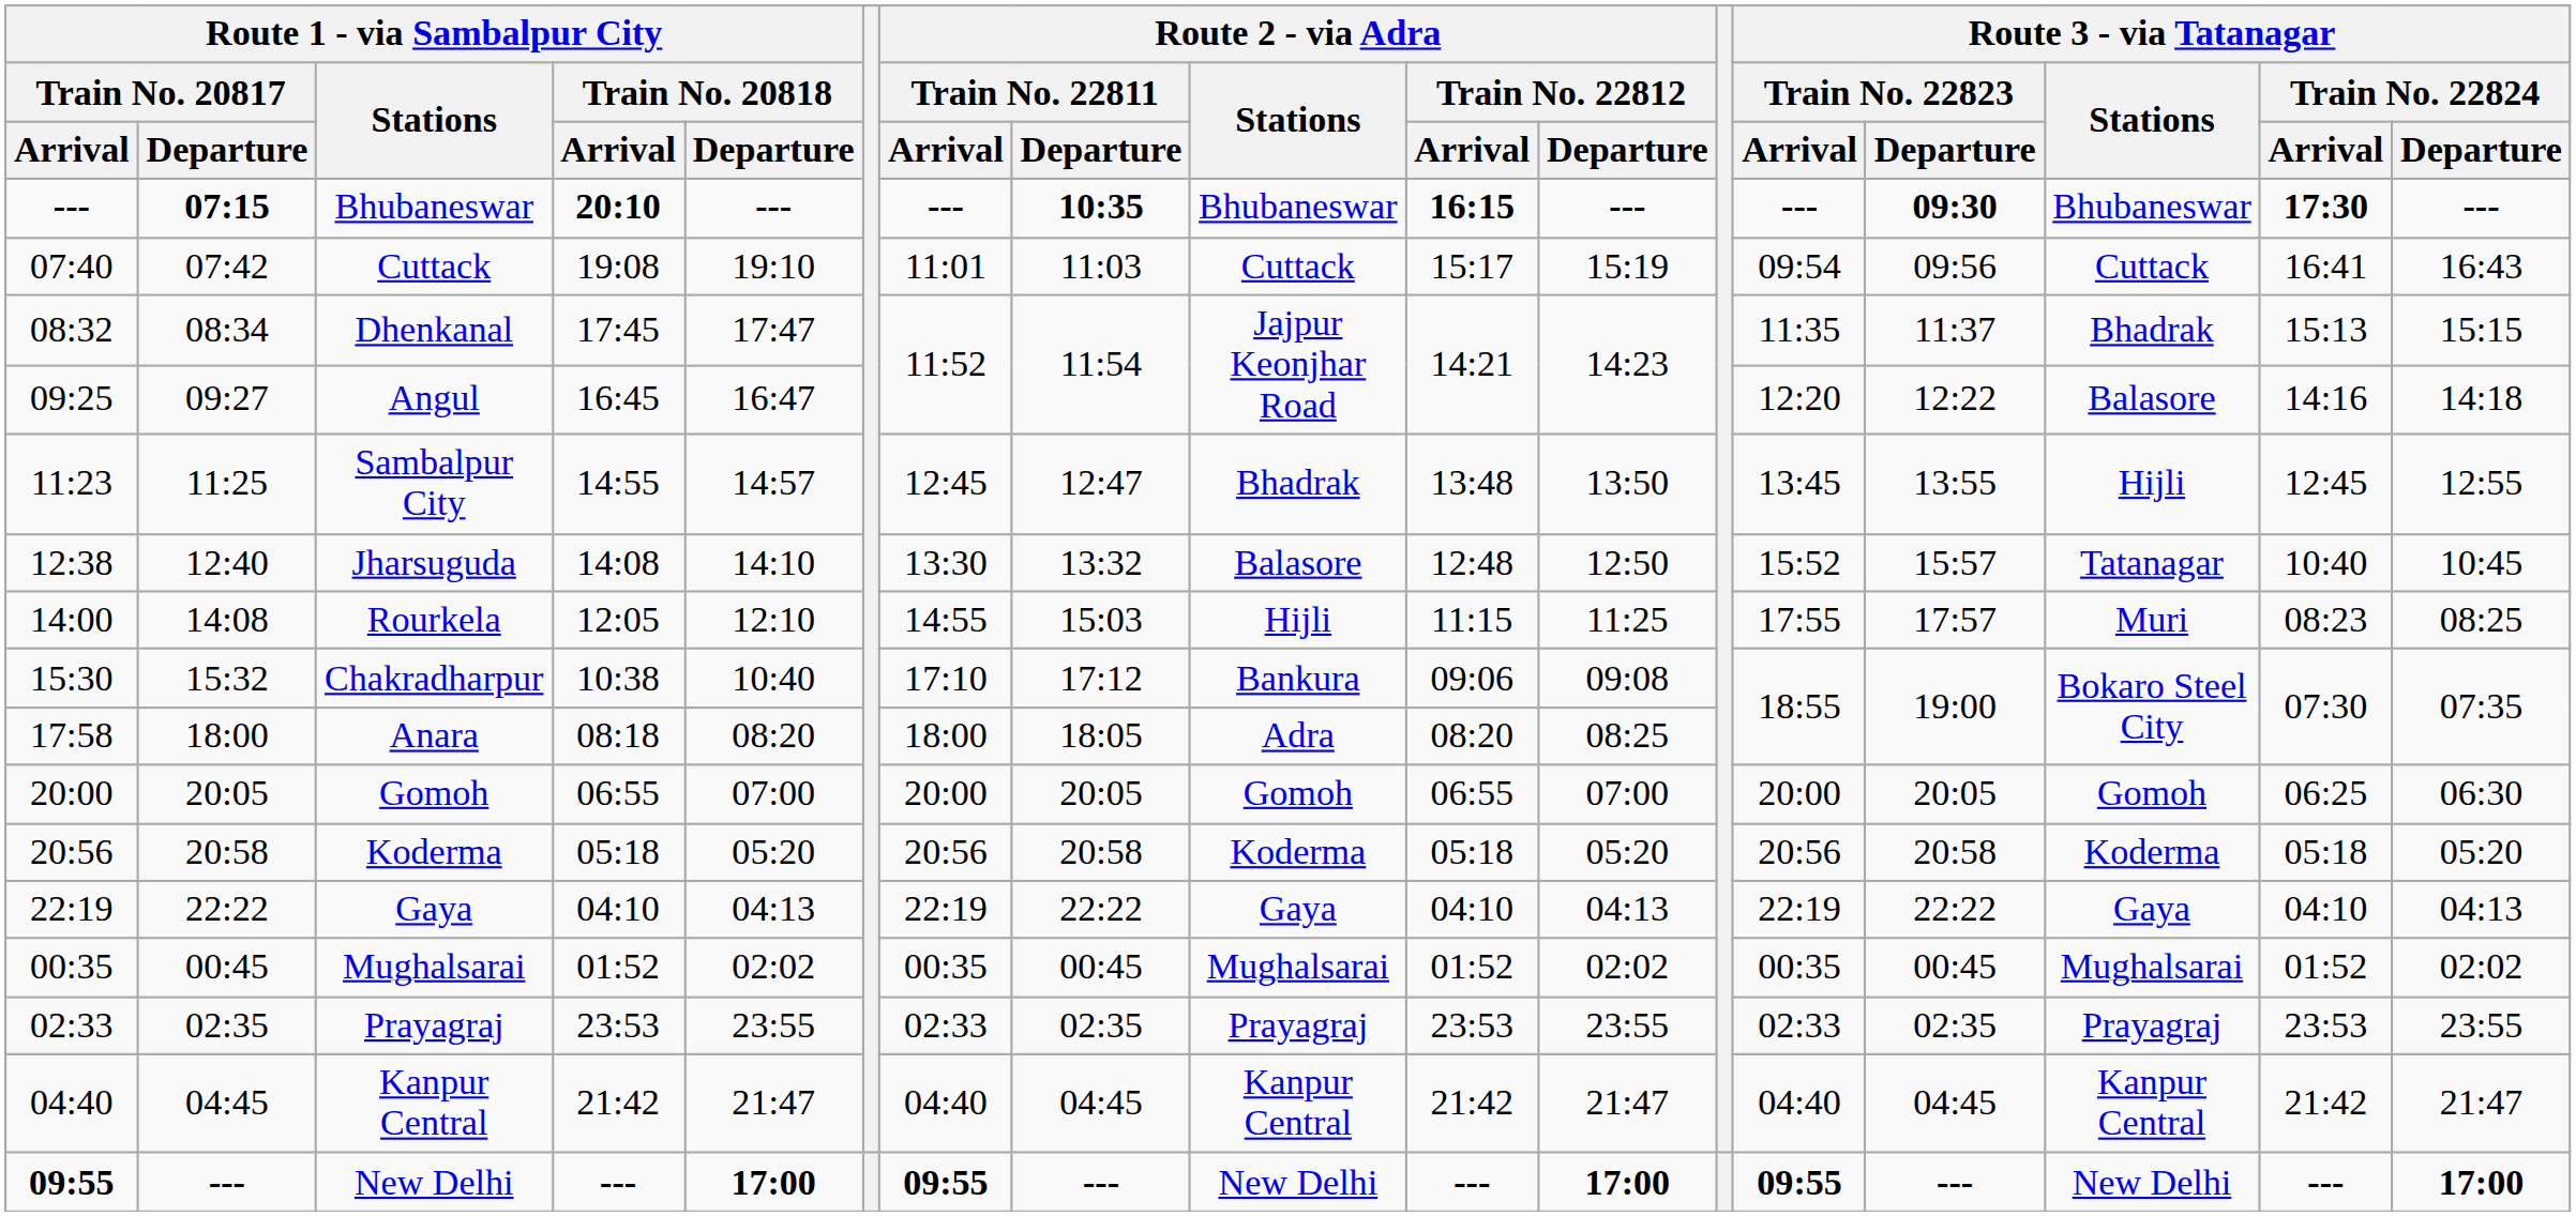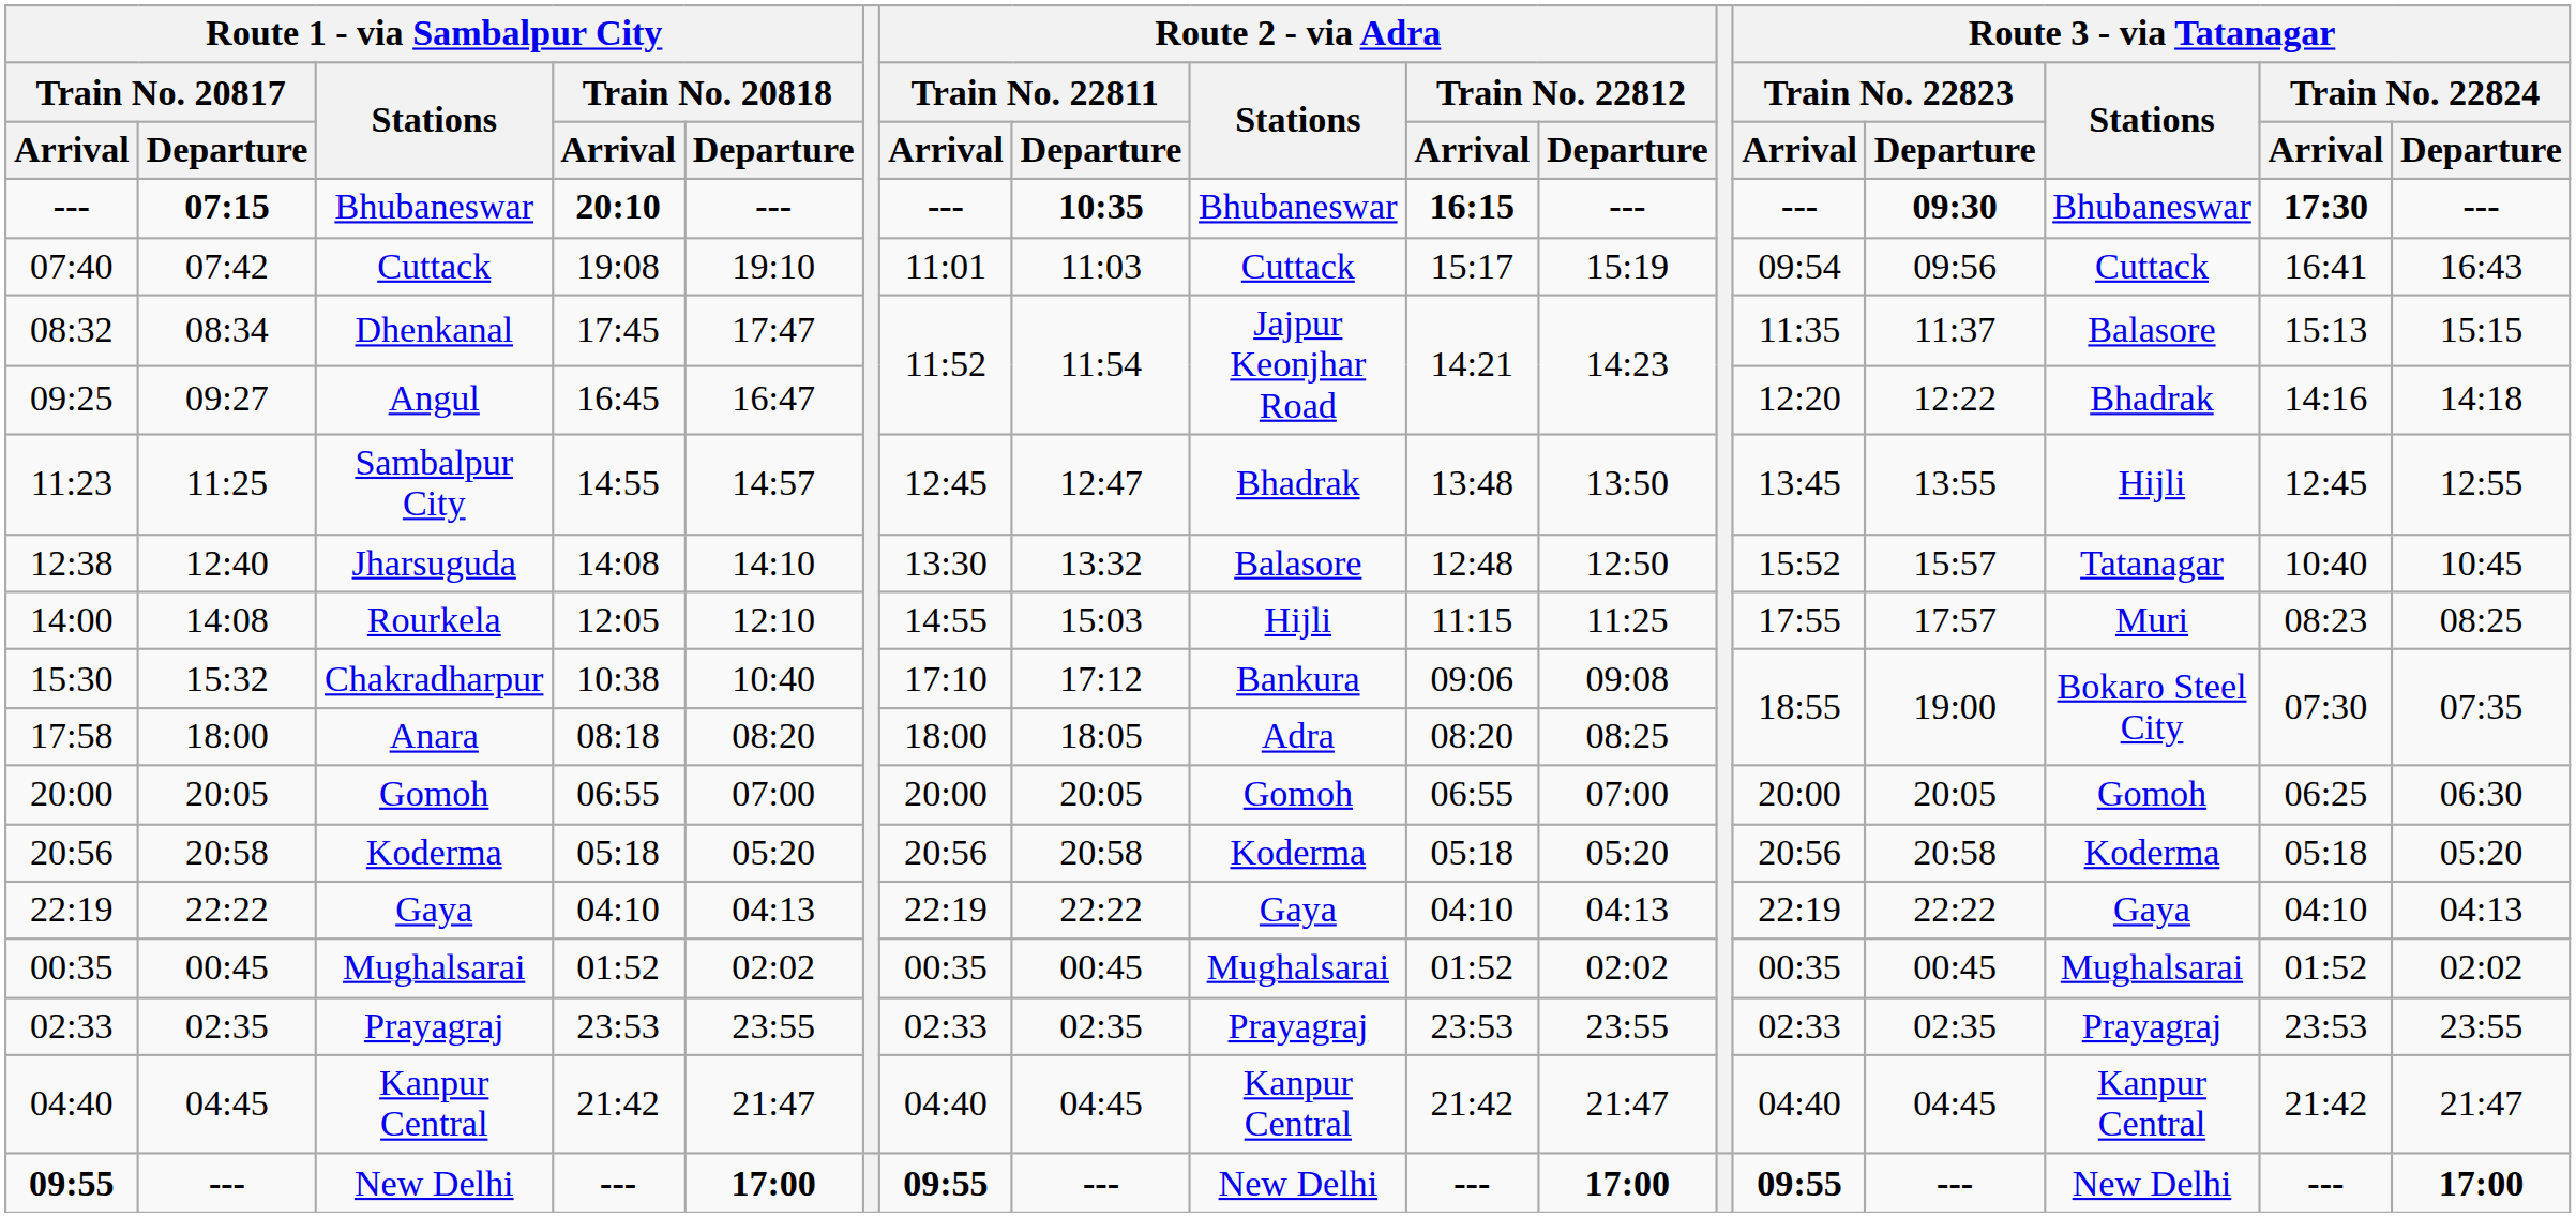 <table class="wikitable" width="65%" style="text-align: center;">
 <tr>
 <th colspan="5">Route 1 - via <a href='#'>Sambalpur City</a></th>
 <th rowspan="18"></th>
 <th colspan="5">Route 2 - via <a href='#'>Adra</a></th>
 <th rowspan="18"></th>
 <th colspan="5">Route 3 - via <a href='#'>Tatanagar</a></th>
 </tr>
 <tr>
 <th colspan="2">Train No. 20817</th>
 <th rowspan="2">Stations</th>
 <th colspan="2">Train No. 20818</th>
 <th colspan="2">Train No. 22811</th>
 <th rowspan="2">Stations</th>
 <th colspan="2">Train No. 22812</th>
 <th colspan="2">Train No. 22823</th>
 <th rowspan="2">Stations</th>
 <th colspan="2">Train No. 22824</th>
 </tr>
 <tr>
 <th><strong>Arrival</strong></th>
 <th><strong>Departure</strong></th>
 <th><strong>Arrival</strong></th>
 <th><strong>Departure</strong></th>
 <th><strong>Arrival</strong></th>
 <th><strong>Departure</strong></th>
 <th><strong>Arrival</strong></th>
 <th><strong>Departure</strong></th>
 <th><strong>Arrival</strong></th>
 <th><strong>Departure</strong></th>
 <th><strong>Arrival</strong></th>
 <th><strong>Departure</strong></th>
 </tr>
 <tr>
 <td><strong>---</strong></td>
 <td><strong>07:15</strong></td>
 <td><a href='#'>Bhubaneswar</a></td>
 <td><strong>20:10</strong></td>
 <td><strong>---</strong></td>
 <td><strong>---</strong></td>
 <td><strong>10:35</strong></td>
 <td><a href='#'>Bhubaneswar</a></td>
 <td><strong>16:15</strong></td>
 <td><strong>---</strong></td>
 <td><strong>---</strong></td>
 <td><strong>09:30</strong></td>
 <td><a href='#'>Bhubaneswar</a></td>
 <td><strong>17:30</strong></td>
 <td><strong>---</strong></td>
 </tr>
 <tr>
 <td>07:40</td>
 <td>07:42</td>
 <td><a href='#'>Cuttack</a></td>
 <td>19:08</td>
 <td>19:10</td>
 <td>11:01</td>
 <td>11:03</td>
 <td><a href='#'>Cuttack</a></td>
 <td>15:17</td>
 <td>15:19</td>
 <td>09:54</td>
 <td>09:56</td>
 <td><a href='#'>Cuttack</a></td>
 <td>16:41</td>
 <td>16:43</td>
 </tr>
 <tr>
 <td>08:32</td>
 <td>08:34</td>
 <td><a href='#'>Dhenkanal</a></td>
 <td>17:45</td>
 <td>17:47</td>
 <td rowspan="2">11:52</td>
 <td rowspan="2">11:54</td>
 <td rowspan="2"><a href='#'>Jajpur Keonjhar Road</a></td>
 <td rowspan="2">14:21</td>
 <td rowspan="2">14:23</td>
 <td>11:35</td>
 <td>11:37</td>
-<td><a href='#'>Bhadrak</a></td>
+<td><a href='#'>Balasore</a></td>
 <td>15:13</td>
 <td>15:15</td>
 </tr>
 <tr>
 <td>09:25</td>
 <td>09:27</td>
 <td><a href='#'>Angul</a></td>
 <td>16:45</td>
 <td>16:47</td>
 <td>12:20</td>
 <td>12:22</td>
-<td><a href='#'>Balasore</a></td>
+<td><a href='#'>Bhadrak</a></td>
 <td>14:16</td>
 <td>14:18</td>
 </tr>
 <tr>
 <td>11:23</td>
 <td>11:25</td>
 <td><a href='#'>Sambalpur City</a></td>
 <td>14:55</td>
 <td>14:57</td>
 <td>12:45</td>
 <td>12:47</td>
 <td><a href='#'>Bhadrak</a></td>
 <td>13:48</td>
 <td>13:50</td>
 <td>13:45</td>
 <td>13:55</td>
 <td><a href='#'>Hijli</a></td>
 <td>12:45</td>
 <td>12:55</td>
 </tr>
 <tr>
 <td>12:38</td>
 <td>12:40</td>
 <td><a href='#'>Jharsuguda</a></td>
 <td>14:08</td>
 <td>14:10</td>
 <td>13:30</td>
 <td>13:32</td>
 <td><a href='#'>Balasore</a></td>
 <td>12:48</td>
 <td>12:50</td>
 <td>15:52</td>
 <td>15:57</td>
 <td><a href='#'>Tatanagar</a></td>
 <td>10:40</td>
 <td>10:45</td>
 </tr>
 <tr>
 <td>14:00</td>
 <td>14:08</td>
 <td><a href='#'>Rourkela</a></td>
 <td>12:05</td>
 <td>12:10</td>
 <td>14:55</td>
 <td>15:03</td>
 <td><a href='#'>Hijli</a></td>
 <td>11:15</td>
 <td>11:25</td>
 <td>17:55</td>
 <td>17:57</td>
 <td><a href='#'>Muri</a></td>
 <td>08:23</td>
 <td>08:25</td>
 </tr>
 <tr>
 <td>15:30</td>
 <td>15:32</td>
 <td><a href='#'>Chakradharpur</a></td>
 <td>10:38</td>
 <td>10:40</td>
 <td>17:10</td>
 <td>17:12</td>
 <td><a href='#'>Bankura</a></td>
 <td>09:06</td>
 <td>09:08</td>
 <td rowspan="2">18:55</td>
 <td rowspan="2">19:00</td>
 <td rowspan="2"><a href='#'>Bokaro Steel City</a></td>
 <td rowspan="2">07:30</td>
 <td rowspan="2">07:35</td>
 </tr>
 <tr>
 <td>17:58</td>
 <td>18:00</td>
 <td><a href='#'>Anara</a></td>
 <td>08:18</td>
 <td>08:20</td>
 <td>18:00</td>
 <td>18:05</td>
 <td><a href='#'>Adra</a></td>
 <td>08:20</td>
 <td>08:25</td>
 </tr>
 <tr>
 <td>20:00</td>
 <td>20:05</td>
 <td><a href='#'>Gomoh</a></td>
 <td>06:55</td>
 <td>07:00</td>
 <td>20:00</td>
 <td>20:05</td>
 <td><a href='#'>Gomoh</a></td>
 <td>06:55</td>
 <td>07:00</td>
 <td>20:00</td>
 <td>20:05</td>
 <td><a href='#'>Gomoh</a></td>
 <td>06:25</td>
 <td>06:30</td>
 </tr>
 <tr>
 <td>20:56</td>
 <td>20:58</td>
 <td><a href='#'>Koderma</a></td>
 <td>05:18</td>
 <td>05:20</td>
 <td>20:56</td>
 <td>20:58</td>
 <td><a href='#'>Koderma</a></td>
 <td>05:18</td>
 <td>05:20</td>
 <td>20:56</td>
 <td>20:58</td>
 <td><a href='#'>Koderma</a></td>
 <td>05:18</td>
 <td>05:20</td>
 </tr>
 <tr>
 <td>22:19</td>
 <td>22:22</td>
 <td><a href='#'>Gaya</a></td>
 <td>04:10</td>
 <td>04:13</td>
 <td>22:19</td>
 <td>22:22</td>
 <td><a href='#'>Gaya</a></td>
 <td>04:10</td>
 <td>04:13</td>
 <td>22:19</td>
 <td>22:22</td>
 <td><a href='#'>Gaya</a></td>
 <td>04:10</td>
 <td>04:13</td>
 </tr>
 <tr>
 <td>00:35</td>
 <td>00:45</td>
 <td><a href='#'>Mughalsarai</a></td>
 <td>01:52</td>
 <td>02:02</td>
 <td>00:35</td>
 <td>00:45</td>
 <td><a href='#'>Mughalsarai</a></td>
 <td>01:52</td>
 <td>02:02</td>
 <td>00:35</td>
 <td>00:45</td>
 <td><a href='#'>Mughalsarai</a></td>
 <td>01:52</td>
 <td>02:02</td>
 </tr>
 <tr>
 <td>02:33</td>
 <td>02:35</td>
 <td><a href='#'>Prayagraj</a></td>
 <td>23:53</td>
 <td>23:55</td>
 <td>02:33</td>
 <td>02:35</td>
 <td><a href='#'>Prayagraj</a></td>
 <td>23:53</td>
 <td>23:55</td>
 <td>02:33</td>
 <td>02:35</td>
 <td><a href='#'>Prayagraj</a></td>
 <td>23:53</td>
 <td>23:55</td>
 </tr>
 <tr>
 <td>04:40</td>
 <td>04:45</td>
 <td><a href='#'>Kanpur Central</a></td>
 <td>21:42</td>
 <td>21:47</td>
 <td>04:40</td>
 <td>04:45</td>
 <td><a href='#'>Kanpur Central</a></td>
 <td>21:42</td>
 <td>21:47</td>
 <td>04:40</td>
 <td>04:45</td>
 <td><a href='#'>Kanpur Central</a></td>
 <td>21:42</td>
 <td>21:47</td>
 </tr>
 <tr>
 <td><strong>09:55</strong></td>
 <td><strong>---</strong></td>
 <td><a href='#'>New Delhi</a></td>
 <td><strong>---</strong></td>
 <td><strong>17:00</strong></td>
 <th></th>
 <td><strong>09:55</strong></td>
 <td><strong>---</strong></td>
 <td><a href='#'>New Delhi</a></td>
 <td><strong>---</strong></td>
 <td><strong>17:00</strong></td>
 <th></th>
 <td><strong>09:55</strong></td>
 <td><strong>---</strong></td>
 <td><a href='#'>New Delhi</a></td>
 <td><strong>---</strong></td>
 <td><strong>17:00</strong></td>
 </tr>
 </table>
